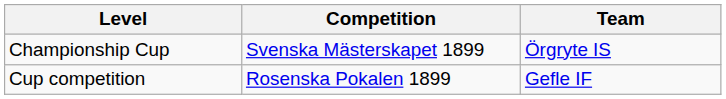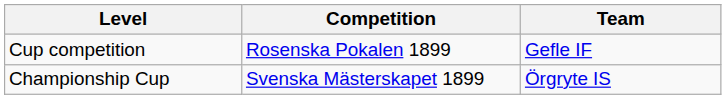 <table class="wikitable" style="text-align: left;">
 <tr>
 <th style="width: 225px;">Level</th>
 <th style="width: 275px;">Competition</th>
 <th style="width: 200px;">Team</th>
 </tr>
 <tr>
+<td>Cup competition</td>
+<td><a href='#'>Rosenska Pokalen</a> 1899</td>
+<td><a href='#'>Gefle IF</a></td>
+</tr>
+<tr>
 <td>Championship Cup</td>
 <td><a href='#'>Svenska Mästerskapet</a> 1899</td>
 <td><a href='#'>Örgryte IS</a></td>
 </tr>
-<tr>
-<td>Cup competition</td>
-<td><a href='#'>Rosenska Pokalen</a> 1899</td>
-<td><a href='#'>Gefle IF</a></td>
-</tr>
 </table>
